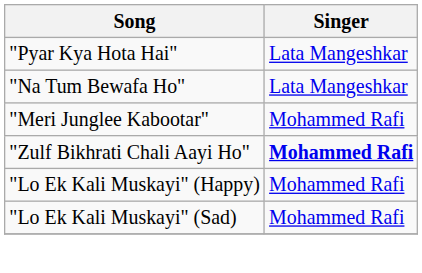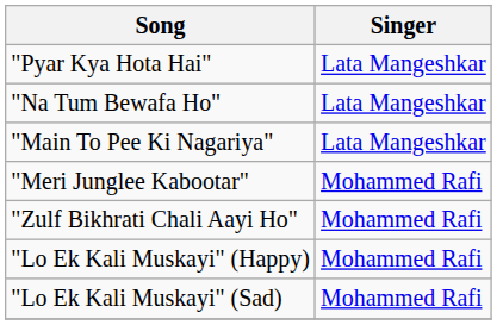 <table class="wikitable" style="font-size:95%;">
 <tr>
 <th>Song</th>
 <th>Singer</th>
 </tr>
 <tr>
 <td>"Pyar Kya Hota Hai"</td>
 <td><a href='#'>Lata Mangeshkar</a></td>
 </tr>
 <tr>
 <td>"Na Tum Bewafa Ho"</td>
 <td><a href='#'>Lata Mangeshkar</a></td>
 </tr>
 <tr>
+<td>"Main To Pee Ki Nagariya"</td>
+<td><a href='#'>Lata Mangeshkar</a></td>
+</tr>
+<tr>
 <td>"Meri Junglee Kabootar"</td>
 <td><a href='#'>Mohammed Rafi</a></td>
 </tr>
 <tr>
 <td>"Zulf Bikhrati Chali Aayi Ho"</td>
-<td><strong><a href='#'>Mohammed Rafi</a></strong></td>
+<td><a href='#'>Mohammed Rafi</a></td>
 </tr>
 <tr>
 <td>"Lo Ek Kali Muskayi" (Happy)</td>
 <td><a href='#'>Mohammed Rafi</a></td>
 </tr>
 <tr>
 <td>"Lo Ek Kali Muskayi" (Sad)</td>
 <td><a href='#'>Mohammed Rafi</a></td>
 </tr>
 <tr>
 </tr>
 </table>
